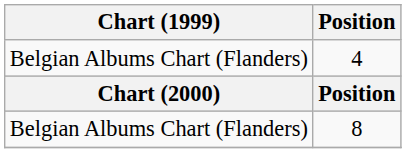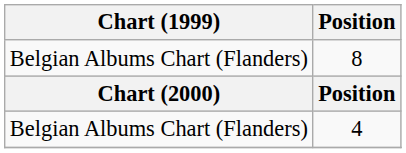 <table class = "wikitable sortable">
 <tr>
 <th>Chart (1999)</th>
 <th>Position</th>
 </tr>
 <tr>
 <td>Belgian Albums Chart (Flanders)</td>
-<td align="center">4</td>
+<td align="center">8</td>
 </tr>
 <tr>
 <th>Chart (2000)</th>
 <th>Position</th>
 </tr>
 <tr>
 <td>Belgian Albums Chart (Flanders)</td>
-<td align="center">8</td>
+<td align="center">4</td>
 </tr>
 <tr>
 </tr>
 </table>
